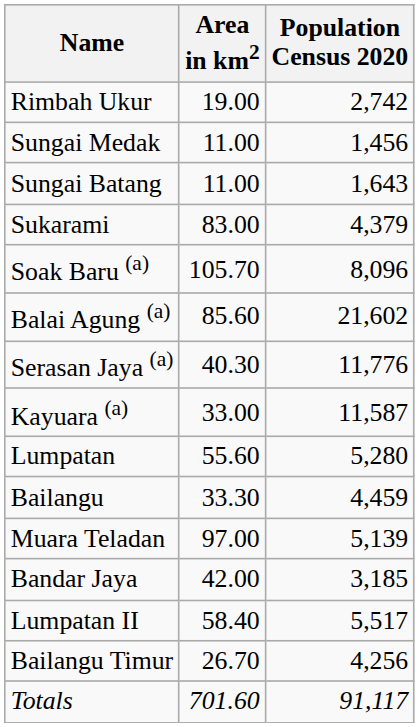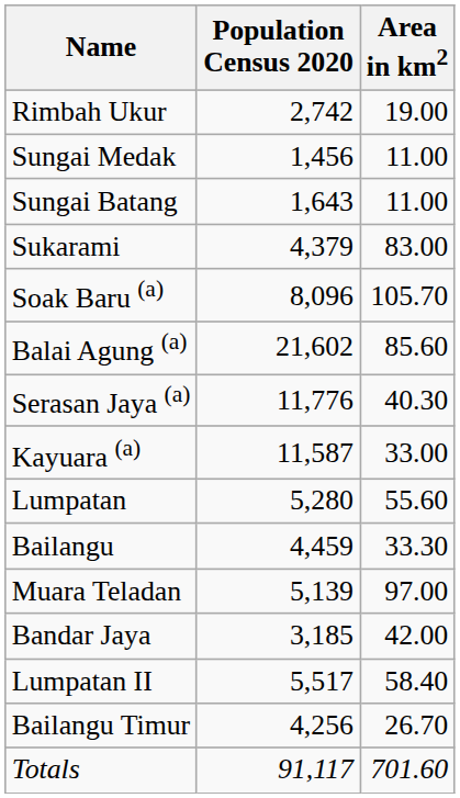 <table class="sortable wikitable">
 <tr>
 <th>Name</th>
+<th>Population<br>Census 2020 </th>
 <th>Area <br>in km<sup>2</sup></th>
-<th>Population<br>Census 2020 </th>
 </tr>
 <tr>
 <td>Rimbah Ukur</td>
+<td align="right">2,742</td>
 <td align="right">19.00</td>
-<td align="right">2,742</td>
 </tr>
 <tr>
 <td>Sungai Medak</td>
+<td align="right">1,456</td>
 <td align="right">11.00</td>
-<td align="right">1,456</td>
 </tr>
 <tr>
 <td>Sungai Batang</td>
+<td align="right">1,643</td>
 <td align="right">11.00</td>
-<td align="right">1,643</td>
 </tr>
 <tr>
 <td>Sukarami</td>
+<td align="right">4,379</td>
 <td align="right">83.00</td>
-<td align="right">4,379</td>
 </tr>
 <tr>
 <td>Soak Baru <sup>(a)</sup></td>
+<td align="right">8,096</td>
 <td align="right">105.70</td>
-<td align="right">8,096</td>
 </tr>
 <tr>
 <td>Balai Agung <sup>(a)</sup></td>
+<td align="right">21,602</td>
 <td align="right">85.60</td>
-<td align="right">21,602</td>
 </tr>
 <tr>
 <td>Serasan Jaya <sup>(a)</sup></td>
+<td align="right">11,776</td>
 <td align="right">40.30</td>
-<td align="right">11,776</td>
 </tr>
 <tr>
 <td>Kayuara <sup>(a)</sup></td>
+<td align="right">11,587</td>
 <td align="right">33.00</td>
-<td align="right">11,587</td>
 </tr>
 <tr>
 <td>Lumpatan</td>
+<td align="right">5,280</td>
 <td align="right">55.60</td>
-<td align="right">5,280</td>
 </tr>
 <tr>
 <td>Bailangu</td>
+<td align="right">4,459</td>
 <td align="right">33.30</td>
-<td align="right">4,459</td>
 </tr>
 <tr>
 <td>Muara Teladan</td>
+<td align="right">5,139</td>
 <td align="right">97.00</td>
-<td align="right">5,139</td>
 </tr>
 <tr>
 <td>Bandar Jaya</td>
+<td align="right">3,185</td>
 <td align="right">42.00</td>
-<td align="right">3,185</td>
 </tr>
 <tr>
 <td>Lumpatan II</td>
+<td align="right">5,517</td>
 <td align="right">58.40</td>
-<td align="right">5,517</td>
 </tr>
 <tr>
 <td>Bailangu Timur</td>
+<td align="right">4,256</td>
 <td align="right">26.70</td>
-<td align="right">4,256</td>
 </tr>
 <tr>
 <td><em>Totals</em></td>
+<td align="right"><em>91,117</em></td>
 <td align="right"><em>701.60</em></td>
-<td align="right"><em>91,117</em></td>
 </tr>
 </table>
